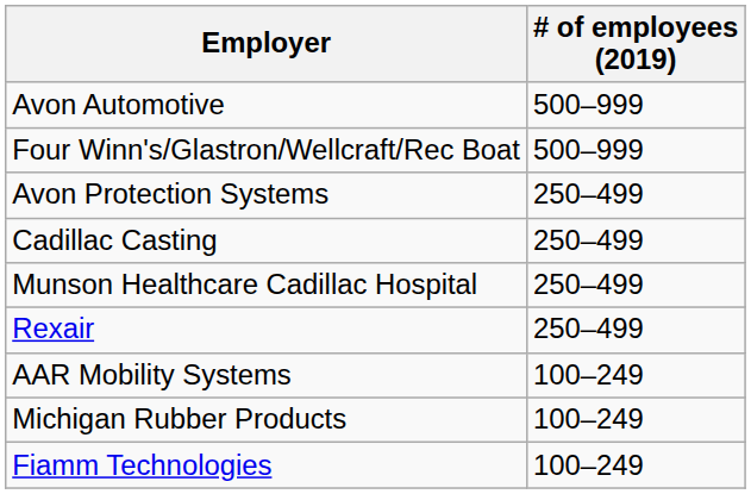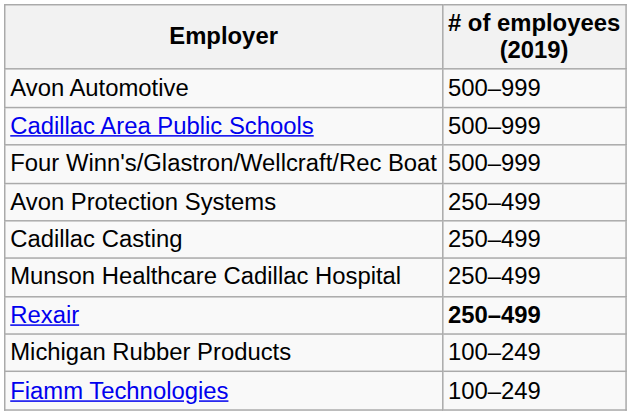 <table class="wikitable">
 <tr>
 <th>Employer</th>
 <th># of employees<br>(2019)</th>
 </tr>
 <tr>
 <td>Avon Automotive</td>
+<td>500–999</td>
+</tr>
+<tr>
+<td><a href='#'>Cadillac Area Public Schools</a></td>
 <td>500–999</td>
 </tr>
 <tr>
 <td>Four Winn's/Glastron/Wellcraft/Rec Boat</td>
 <td>500–999</td>
 </tr>
 <tr>
 <td>Avon Protection Systems</td>
 <td>250–499</td>
 </tr>
 <tr>
 <td>Cadillac Casting</td>
 <td>250–499</td>
 </tr>
 <tr>
 <td>Munson Healthcare Cadillac Hospital</td>
 <td>250–499</td>
 </tr>
 <tr>
 <td><a href='#'>Rexair</a></td>
-<td>250–499</td>
-</tr>
-<tr>
-<td>AAR Mobility Systems</td>
-<td>100–249</td>
+<td><strong>250–499</strong></td>
 </tr>
 <tr>
 <td>Michigan Rubber Products</td>
 <td>100–249</td>
 </tr>
 <tr>
 <td><a href='#'>Fiamm Technologies</a></td>
 <td>100–249</td>
 </tr>
 </table>
